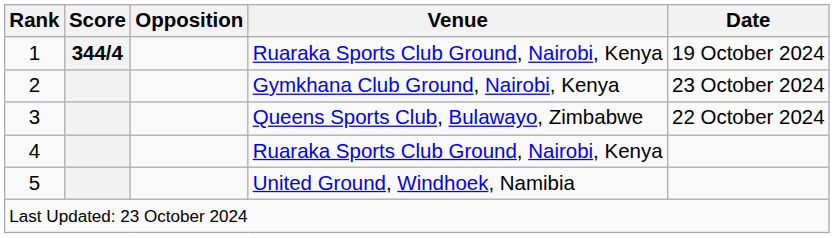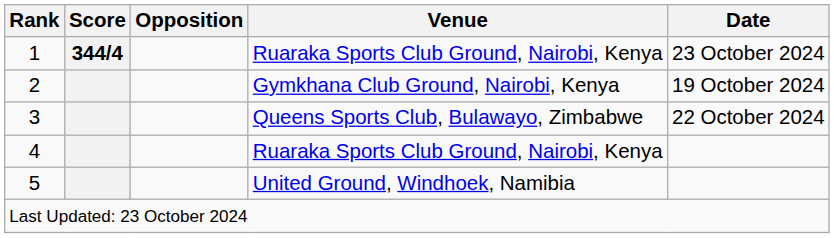 <table class="wikitable sortable">
 <tr>
 <th scope=col>Rank</th>
 <th scope=col>Score</th>
 <th scope=col>Opposition</th>
 <th scope=col>Venue</th>
 <th scope=col>Date</th>
 </tr>
 <tr>
 <td align="center">1</td>
 <th scope="row" style="text-align:center;">344/4</th>
 <td></td>
 <td><a href='#'>Ruaraka Sports Club Ground</a>, <a href='#'>Nairobi</a>, Kenya</td>
-<td>19 October 2024</td>
+<td>23 October 2024</td>
 </tr>
 <tr>
 <td align="center">2</td>
 <th scope="row" style="text-align:center;"></th>
 <td></td>
 <td><a href='#'>Gymkhana Club Ground</a>, <a href='#'>Nairobi</a>, Kenya</td>
-<td>23 October 2024</td>
+<td>19 October 2024</td>
 </tr>
 <tr>
 <td align=center>3</td>
 <th scope=row style=text-align:center;></th>
 <td></td>
 <td><a href='#'>Queens Sports Club</a>, <a href='#'>Bulawayo</a>, Zimbabwe</td>
 <td>22 October 2024</td>
 </tr>
 <tr>
 <td align=center>4</td>
 <th scope=row style=text-align:center;></th>
 <td></td>
 <td><a href='#'>Ruaraka Sports Club Ground</a>, <a href='#'>Nairobi</a>, Kenya</td>
 <td></td>
 </tr>
 <tr>
 <td align=center>5</td>
 <th scope=row style=text-align:center;></th>
 <td></td>
 <td><a href='#'>United Ground</a>, <a href='#'>Windhoek</a>, Namibia</td>
 <td></td>
 </tr>
 <tr>
 <td colspan="5"><small>Last Updated: 23 October 2024</small></td>
 </tr>
 </table>
